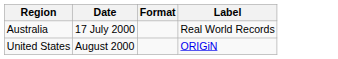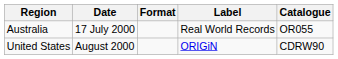 <table class="wikitable plainrowheaders">
 <tr>
 <th scope="col">Region</th>
 <th scope="col">Date</th>
 <th scope="col">Format</th>
 <th scope="col">Label</th>
+<th scope="col">Catalogue</th>
 </tr>
 <tr>
 <td>Australia</td>
 <td>17 July 2000</td>
 <td></td>
 <td>Real World Records</td>
+<td>OR055</td>
 </tr>
 <tr>
 <td>United States</td>
 <td>August 2000</td>
 <td></td>
 <td><a href='#'>ORIGiN</a></td>
+<td>CDRW90</td>
 </tr>
 </table>
